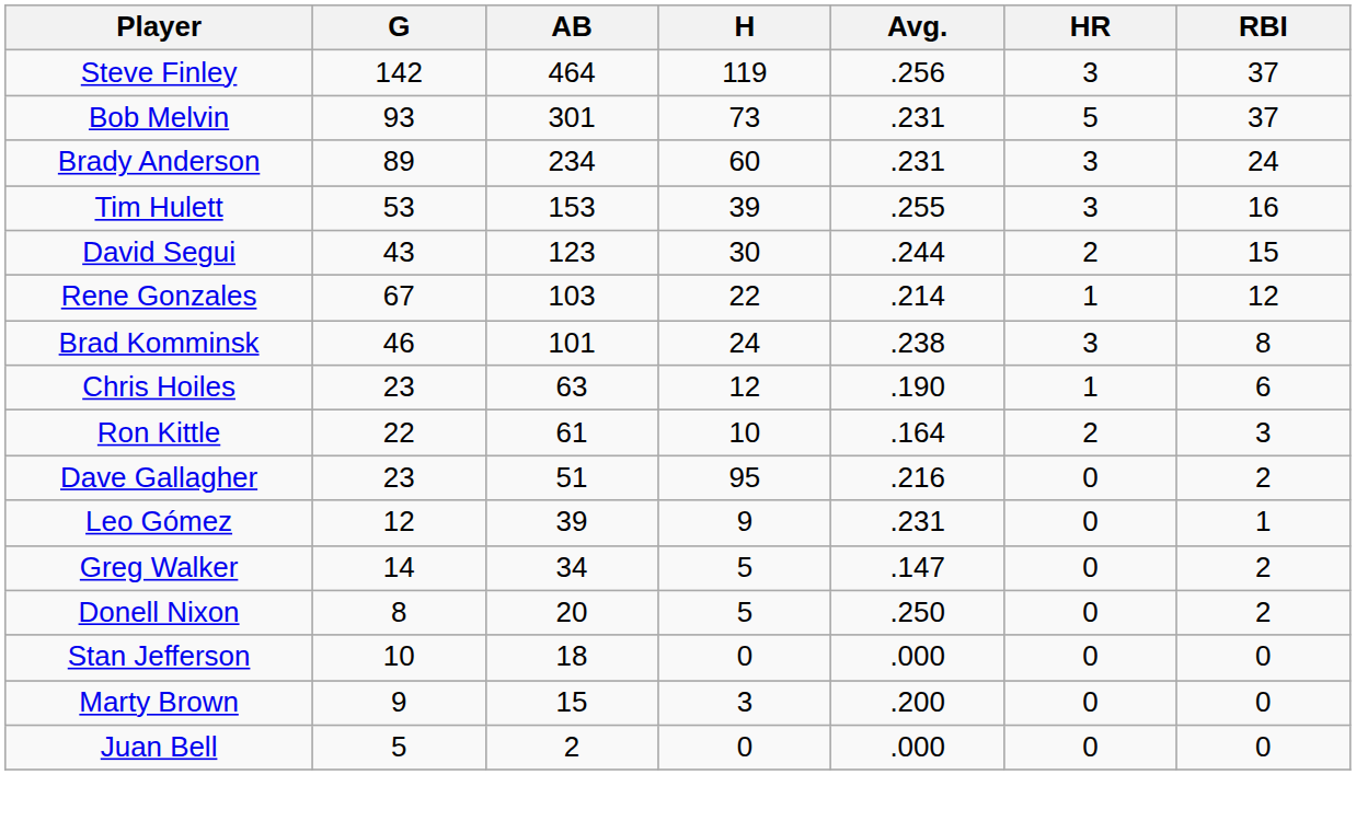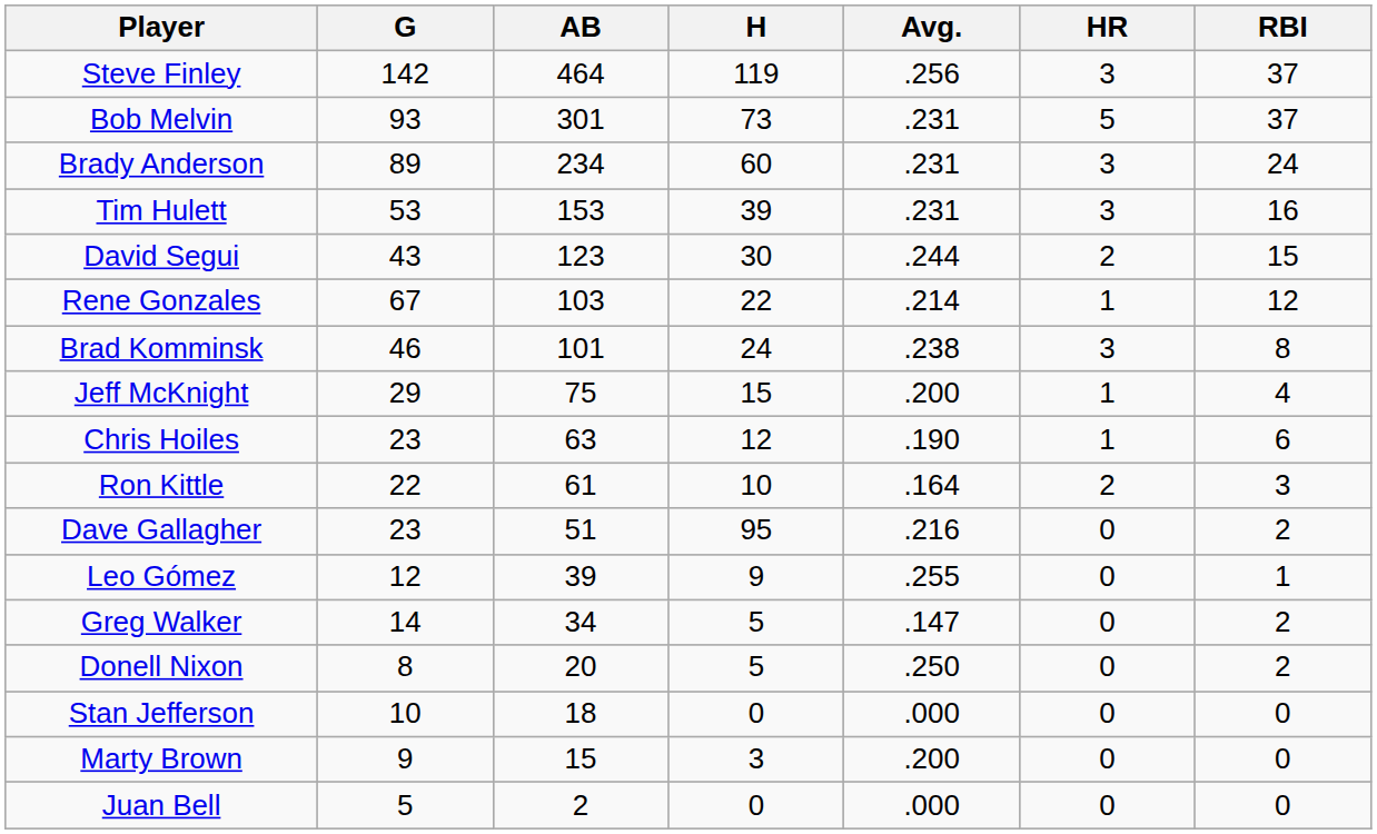 <table class="wikitable sortable">
 <tr>
 <th bgcolor="#DDDDFF" width="16%">Player</th>
 <th bgcolor="#DDDDFF" width="9%">G</th>
 <th bgcolor="#DDDDFF" width="9%">AB</th>
 <th bgcolor="#DDDDFF" width="9%">H</th>
 <th bgcolor="#DDDDFF" width="9%">Avg.</th>
 <th bgcolor="#DDDDFF" width="9%">HR</th>
 <th bgcolor="#DDDDFF" width="9%">RBI</th>
 </tr>
 <tr align="center">
 <td><a href='#'>Steve Finley</a></td>
 <td>142</td>
 <td>464</td>
 <td>119</td>
 <td>.256</td>
 <td>3</td>
 <td>37</td>
 </tr>
 <tr align="center">
 <td><a href='#'>Bob Melvin</a></td>
 <td>93</td>
 <td>301</td>
 <td>73</td>
 <td>.231</td>
 <td>5</td>
 <td>37</td>
 </tr>
 <tr align=center>
 <td><a href='#'>Brady Anderson</a></td>
 <td>89</td>
 <td>234</td>
 <td>60</td>
 <td>.231</td>
 <td>3</td>
 <td>24</td>
 </tr>
 <tr align=center>
 <td><a href='#'>Tim Hulett</a></td>
 <td>53</td>
 <td>153</td>
 <td>39</td>
-<td>.255</td>
+<td>.231</td>
 <td>3</td>
 <td>16</td>
 </tr>
 <tr align=center>
 <td><a href='#'>David Segui</a></td>
 <td>43</td>
 <td>123</td>
 <td>30</td>
 <td>.244</td>
 <td>2</td>
 <td>15</td>
 </tr>
 <tr align=center>
 <td><a href='#'>Rene Gonzales</a></td>
 <td>67</td>
 <td>103</td>
 <td>22</td>
 <td>.214</td>
 <td>1</td>
 <td>12</td>
 </tr>
 <tr align=center>
 <td><a href='#'>Brad Komminsk</a></td>
 <td>46</td>
 <td>101</td>
 <td>24</td>
 <td>.238</td>
 <td>3</td>
 <td>8</td>
+</tr>
+<tr align=center>
+<td><a href='#'>Jeff McKnight</a></td>
+<td>29</td>
+<td>75</td>
+<td>15</td>
+<td>.200</td>
+<td>1</td>
+<td>4</td>
 </tr>
 <tr align=center>
 <td><a href='#'>Chris Hoiles</a></td>
 <td>23</td>
 <td>63</td>
 <td>12</td>
 <td>.190</td>
 <td>1</td>
 <td>6</td>
 </tr>
 <tr align=center>
 <td><a href='#'>Ron Kittle</a></td>
 <td>22</td>
 <td>61</td>
 <td>10</td>
 <td>.164</td>
 <td>2</td>
 <td>3</td>
 </tr>
 <tr align=center>
 <td><a href='#'>Dave Gallagher</a></td>
 <td>23</td>
 <td>51</td>
 <td>95</td>
 <td>.216</td>
 <td>0</td>
 <td>2</td>
 </tr>
 <tr align=center>
 <td><a href='#'>Leo Gómez</a></td>
 <td>12</td>
 <td>39</td>
 <td>9</td>
-<td>.231</td>
+<td>.255</td>
 <td>0</td>
 <td>1</td>
 </tr>
 <tr align=center>
 <td><a href='#'>Greg Walker</a></td>
 <td>14</td>
 <td>34</td>
 <td>5</td>
 <td>.147</td>
 <td>0</td>
 <td>2</td>
 </tr>
 <tr align=center>
 <td><a href='#'>Donell Nixon</a></td>
 <td>8</td>
 <td>20</td>
 <td>5</td>
 <td>.250</td>
 <td>0</td>
 <td>2</td>
 </tr>
 <tr align=center>
 <td><a href='#'>Stan Jefferson</a></td>
 <td>10</td>
 <td>18</td>
 <td>0</td>
 <td>.000</td>
 <td>0</td>
 <td>0</td>
 </tr>
 <tr align=center>
 <td><a href='#'>Marty Brown</a></td>
 <td>9</td>
 <td>15</td>
 <td>3</td>
 <td>.200</td>
 <td>0</td>
 <td>0</td>
 </tr>
 <tr align=center>
 <td><a href='#'>Juan Bell</a></td>
 <td>5</td>
 <td>2</td>
 <td>0</td>
 <td>.000</td>
 <td>0</td>
 <td>0</td>
 </tr>
 </table>
